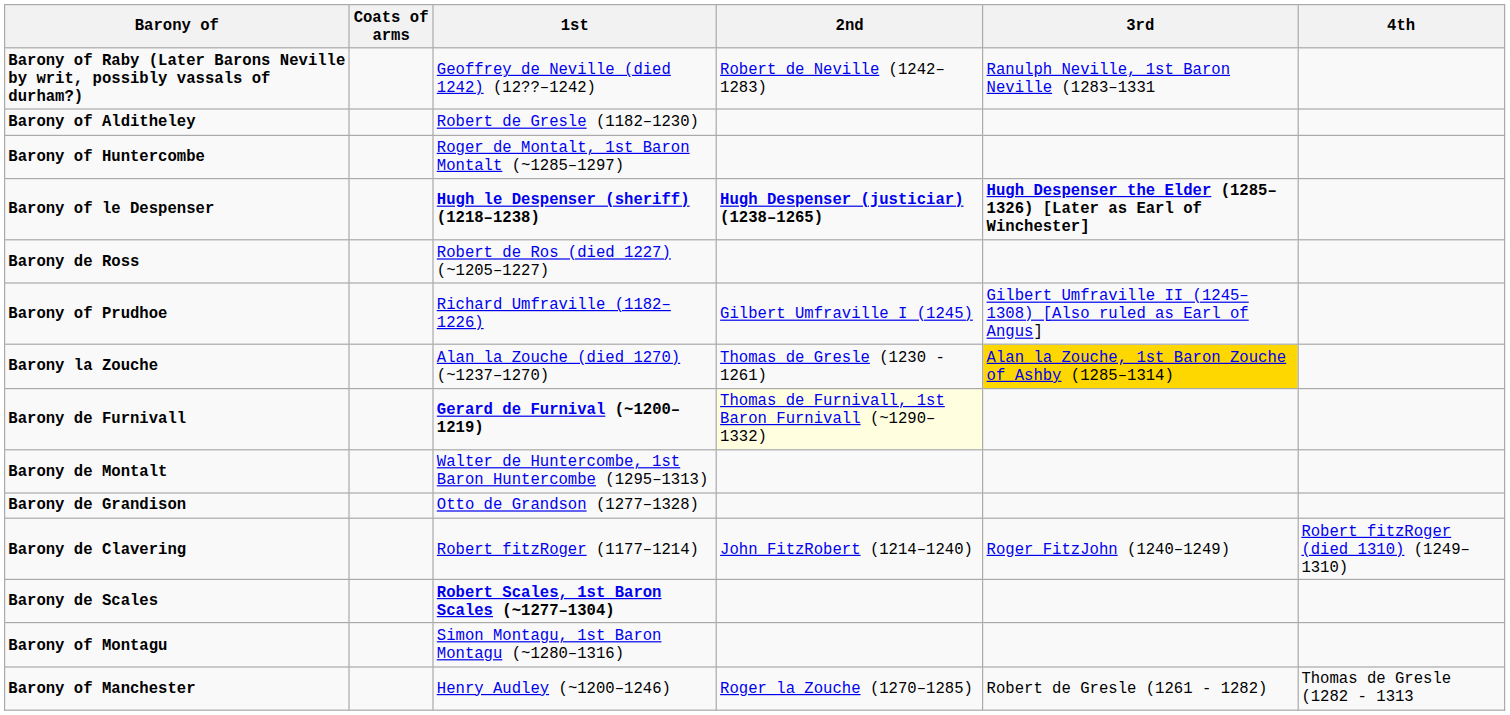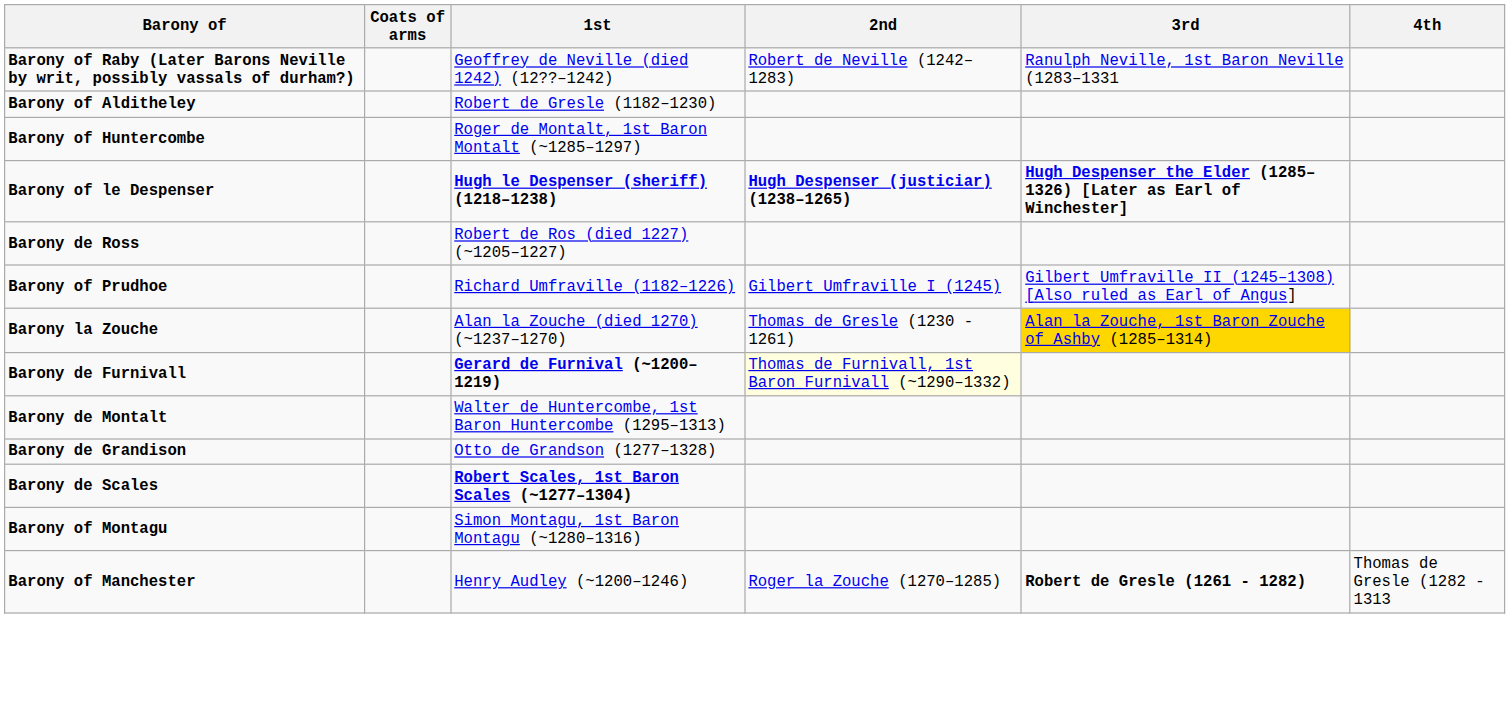 <table class="wikitable">
 <tr>
 <th>Barony of</th>
 <th>Coats of arms</th>
 <th>1st</th>
 <th>2nd</th>
 <th>3rd</th>
 <th>4th</th>
 </tr>
 <tr>
 <td><strong>Barony of Raby (Later Barons Neville by writ, possibly vassals of durham?)</strong></td>
 <td></td>
 <td><a href='#'>Geoffrey de Neville (died 1242)</a> (12??–1242)</td>
 <td><a href='#'>Robert de Neville</a> (1242–1283)</td>
 <td><a href='#'>Ranulph Neville, 1st Baron Neville</a> (1283–1331</td>
 <td></td>
 </tr>
 <tr>
 <td><strong>Barony of Alditheley</strong></td>
 <td></td>
 <td><a href='#'>Robert de Gresle</a> (1182–1230)</td>
 <td></td>
 <td></td>
 <td></td>
 </tr>
 <tr>
 <td><strong>Barony of Huntercombe</strong></td>
 <td></td>
 <td><a href='#'>Roger de Montalt, 1st Baron Montalt</a> (~1285–1297)</td>
 <td></td>
 <td></td>
 <td></td>
 </tr>
 <tr>
 <td><strong>Barony of le Despenser</strong></td>
 <td></td>
 <td><strong><a href='#'>Hugh le Despenser (sheriff)</a> (1218–1238)</strong></td>
 <td><strong><a href='#'>Hugh Despenser (justiciar)</a> (1238–1265)</strong></td>
 <td><strong><a href='#'>Hugh Despenser the Elder</a> (1285–1326) [Later as Earl of Winchester]</strong></td>
 <td></td>
 </tr>
 <tr>
 <td><strong>Barony de Ross</strong></td>
 <td></td>
 <td><a href='#'>Robert de Ros (died 1227)</a> (~1205–1227)</td>
 <td></td>
 <td></td>
 <td></td>
 </tr>
 <tr>
 <td><strong>Barony of Prudhoe</strong></td>
 <td></td>
 <td><a href='#'>Richard Umfraville (1182–1226)</a></td>
 <td><a href='#'>Gilbert Umfraville I (1245)</a></td>
 <td><a href='#'>Gilbert Umfraville II (1245–1308) [Also ruled as Earl of Angus</a>]</td>
 <td></td>
 </tr>
 <tr>
 <td><strong>Barony la Zouche</strong></td>
 <td></td>
 <td><a href='#'>Alan la Zouche (died 1270)</a> (~1237–1270)</td>
 <td><a href='#'>Thomas de Gresle</a> (1230 - 1261)</td>
 <td style="background: gold;"><a href='#'>Alan la Zouche, 1st Baron Zouche of Ashby</a> (1285–1314)</td>
 <td></td>
 </tr>
 <tr>
 <td><strong>Barony de Furnivall</strong></td>
 <td></td>
 <td><strong><a href='#'>Gerard de Furnival</a> (~1200–1219)</strong></td>
 <td style="background: lightyellow;"><a href='#'>Thomas de Furnivall, 1st Baron Furnivall</a> (~1290–1332)</td>
 <td></td>
 <td></td>
 </tr>
 <tr>
 <td><strong>Barony de Montalt</strong></td>
 <td></td>
 <td><a href='#'>Walter de Huntercombe, 1st Baron Huntercombe</a> (1295–1313)</td>
 <td></td>
 <td></td>
 <td></td>
 </tr>
 <tr>
 <td><strong>Barony de Grandison</strong></td>
 <td></td>
 <td><a href='#'>Otto de Grandson</a> (1277–1328)</td>
 <td></td>
 <td></td>
 <td></td>
 </tr>
 <tr>
-<td><strong>Barony de Clavering</strong></td>
-<td></td>
-<td><a href='#'>Robert fitzRoger</a> (1177–1214)</td>
-<td><a href='#'>John FitzRobert</a> (1214–1240)</td>
-<td><a href='#'>Roger FitzJohn</a> (1240–1249)</td>
-<td><a href='#'>Robert fitzRoger (died 1310)</a> (1249–1310)</td>
-</tr>
-<tr>
 <td><strong>Barony de Scales</strong></td>
 <td></td>
 <td><strong><a href='#'>Robert Scales, 1st Baron Scales</a> (~1277–1304)</strong></td>
 <td></td>
 <td></td>
 <td></td>
 </tr>
 <tr>
 <td><strong>Barony of Montagu</strong></td>
 <td></td>
 <td><a href='#'>Simon Montagu, 1st Baron Montagu</a> (~1280–1316)</td>
 <td></td>
 <td></td>
 <td></td>
 </tr>
 <tr>
 <td><strong>Barony of Manchester</strong></td>
 <td></td>
 <td><a href='#'>Henry Audley</a> (~1200–1246)</td>
 <td><a href='#'>Roger la Zouche</a> (1270–1285)</td>
-<td>Robert de Gresle (1261 - 1282)</td>
+<td><strong>Robert de Gresle (1261 - 1282)</strong></td>
 <td>Thomas de Gresle (1282 - 1313</td>
 </tr>
 </table>
